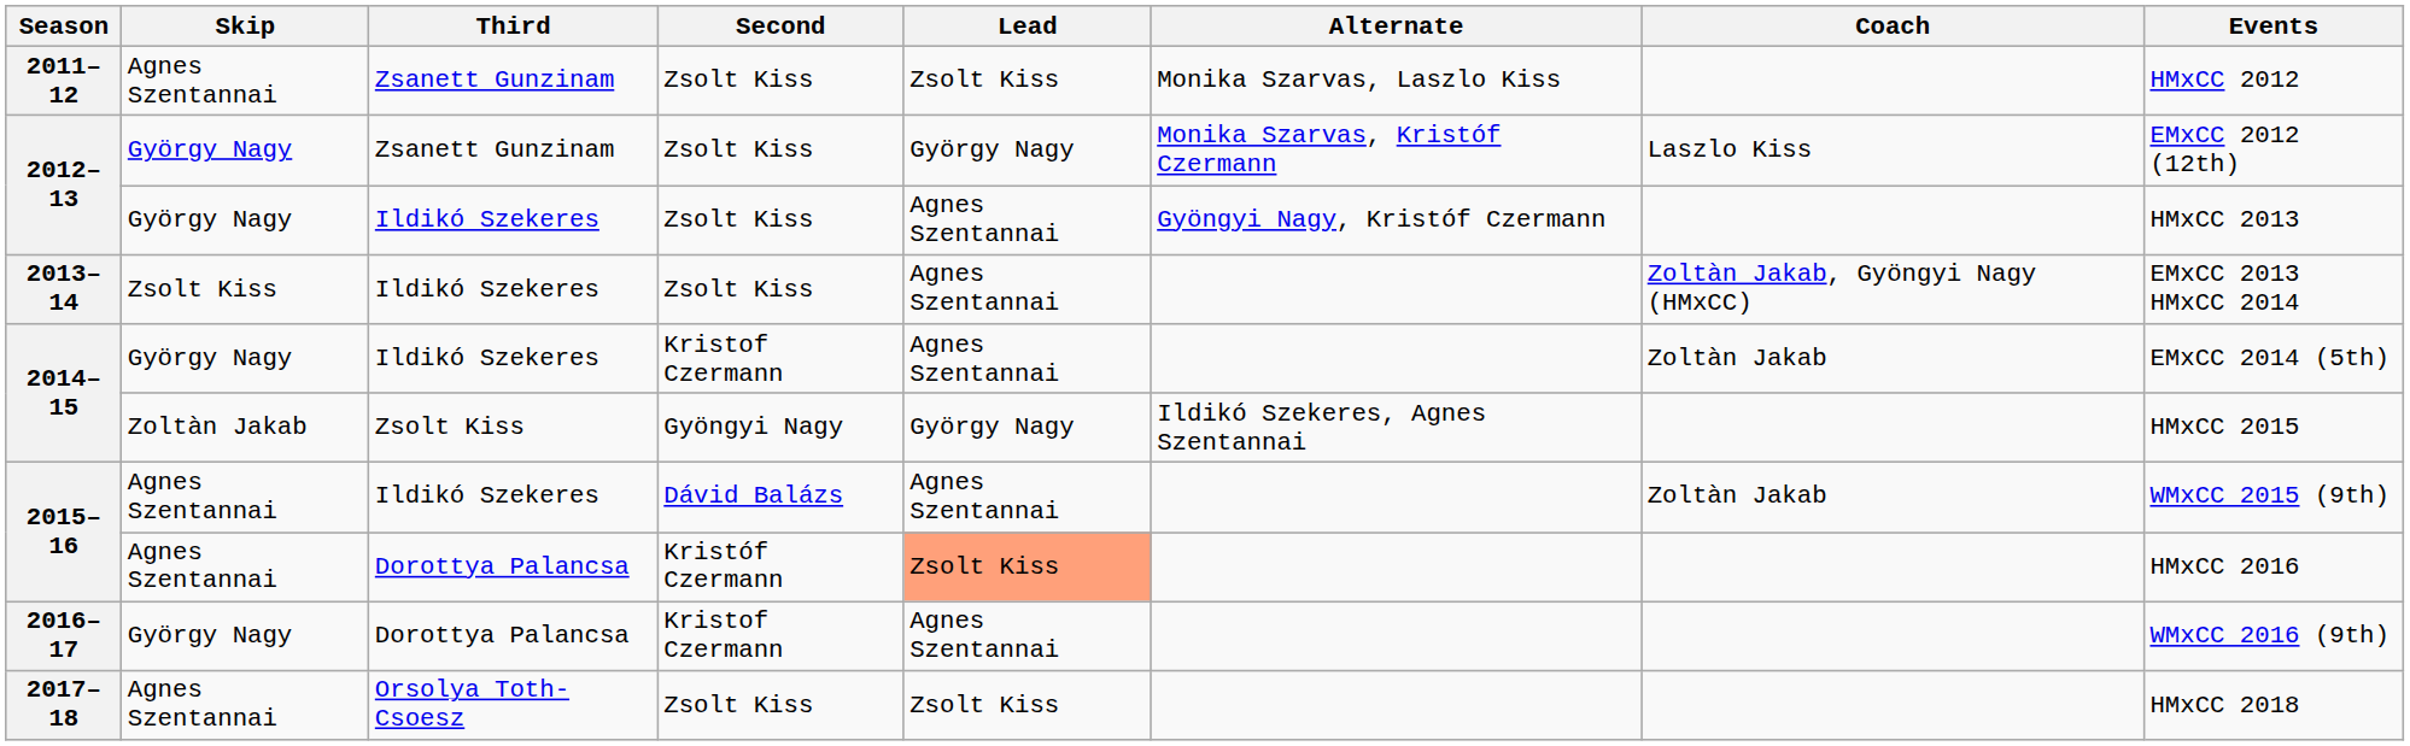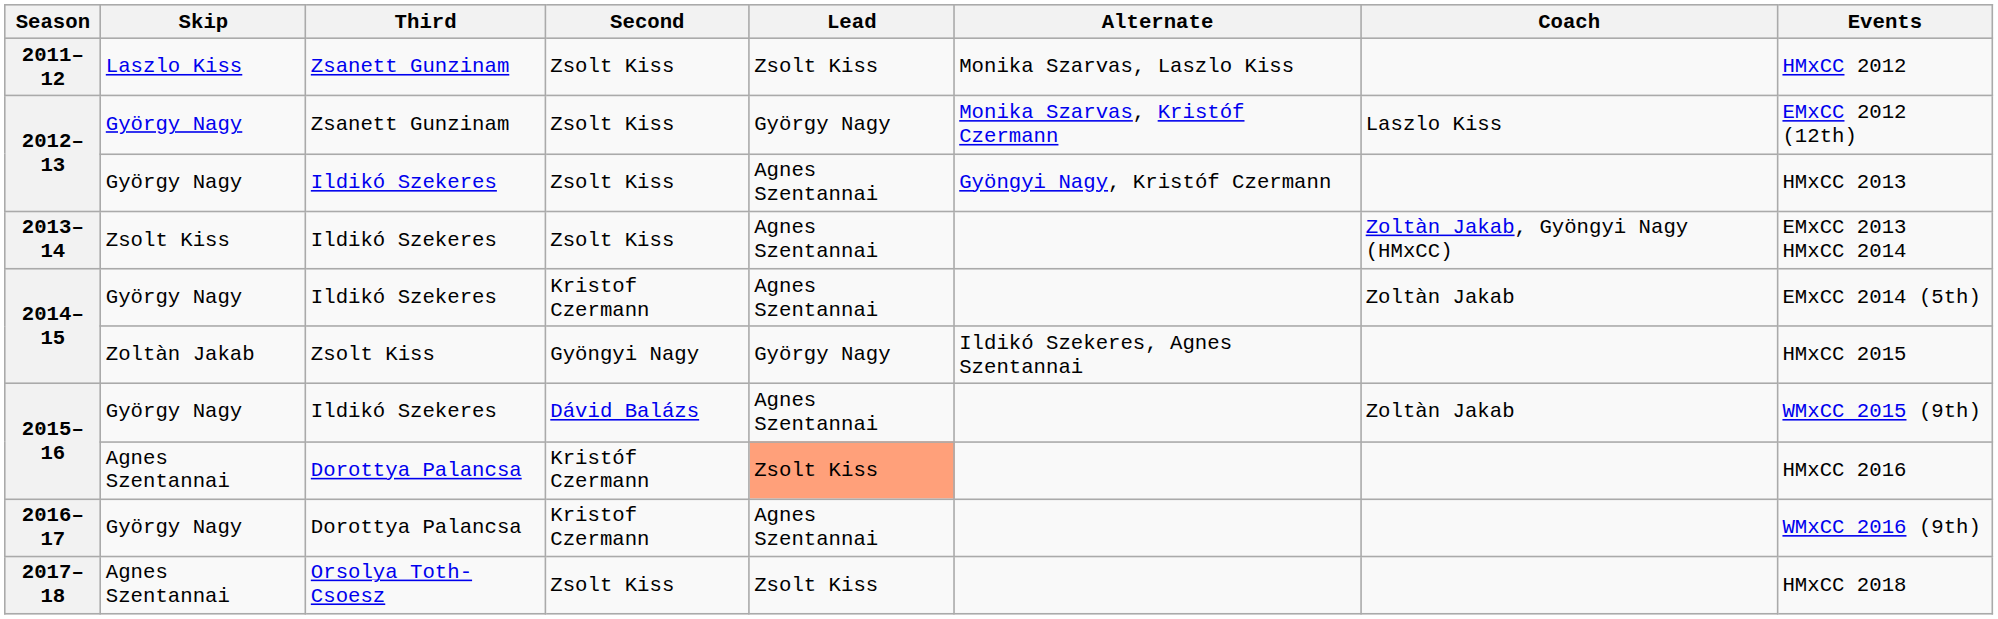 <table class="wikitable">
 <tr>
 <th scope="col">Season</th>
 <th scope="col">Skip</th>
 <th scope="col">Third</th>
 <th scope="col">Second</th>
 <th scope="col">Lead</th>
 <th scope="col">Alternate</th>
 <th scope="col">Coach</th>
 <th scope="col">Events</th>
 </tr>
 <tr>
 <th scope="row">2011–12</th>
-<td>Agnes Szentannai</td>
+<td><a href='#'>Laszlo Kiss</a></td>
 <td><a href='#'>Zsanett Gunzinam</a></td>
 <td>Zsolt Kiss</td>
 <td>Zsolt Kiss</td>
 <td>Monika Szarvas, Laszlo Kiss</td>
 <td></td>
 <td><a href='#'>HMxCC</a> 2012 </td>
 </tr>
 <tr>
 <th scope="row" rowspan=2>2012–13</th>
 <td><a href='#'>György Nagy</a></td>
 <td>Zsanett Gunzinam</td>
 <td>Zsolt Kiss</td>
 <td>György Nagy</td>
 <td><a href='#'>Monika Szarvas</a>, <a href='#'>Kristóf Czermann</a></td>
 <td>Laszlo Kiss</td>
 <td><a href='#'>EMxCC</a> 2012 (12th)</td>
 </tr>
 <tr>
 <td>György Nagy</td>
 <td><a href='#'>Ildikó Szekeres</a></td>
 <td>Zsolt Kiss</td>
 <td>Agnes Szentannai</td>
 <td><a href='#'>Gyöngyi Nagy</a>, Kristóf Czermann</td>
 <td></td>
 <td>HMxCC 2013 </td>
 </tr>
 <tr>
 <th scope="row">2013–14</th>
 <td>Zsolt Kiss</td>
 <td>Ildikó Szekeres</td>
 <td>Zsolt Kiss</td>
 <td>Agnes Szentannai</td>
 <td></td>
 <td><a href='#'>Zoltàn Jakab</a>, Gyöngyi Nagy (HMxCC)</td>
 <td>EMxCC 2013 <br>HMxCC 2014 </td>
 </tr>
 <tr>
 <th scope="row" rowspan=2>2014–15</th>
 <td>György Nagy</td>
 <td>Ildikó Szekeres</td>
 <td>Kristof Czermann</td>
 <td>Agnes Szentannai</td>
 <td></td>
 <td>Zoltàn Jakab</td>
 <td>EMxCC 2014 (5th)</td>
 </tr>
 <tr>
 <td>Zoltàn Jakab</td>
 <td>Zsolt Kiss</td>
 <td>Gyöngyi Nagy</td>
 <td>György Nagy</td>
 <td>Ildikó Szekeres, Agnes Szentannai</td>
 <td></td>
 <td>HMxCC 2015 </td>
 </tr>
 <tr>
 <th scope="row" rowspan=2>2015–16</th>
-<td>Agnes Szentannai</td>
+<td>György Nagy</td>
 <td>Ildikó Szekeres</td>
 <td><a href='#'>Dávid Balázs</a></td>
 <td>Agnes Szentannai</td>
 <td></td>
 <td>Zoltàn Jakab</td>
 <td><a href='#'>WMxCC 2015</a> (9th)</td>
 </tr>
 <tr>
 <td>Agnes Szentannai</td>
 <td><a href='#'>Dorottya Palancsa</a></td>
 <td>Kristóf Czermann</td>
 <td style="background: lightsalmon;">Zsolt Kiss</td>
 <td></td>
 <td></td>
 <td>HMxCC 2016 </td>
 </tr>
 <tr>
 <th scope="row">2016–17</th>
 <td>György Nagy</td>
 <td>Dorottya Palancsa</td>
 <td>Kristof Czermann</td>
 <td>Agnes Szentannai</td>
 <td></td>
 <td></td>
 <td><a href='#'>WMxCC 2016</a> (9th)</td>
 </tr>
 <tr>
 <th scope="row">2017–18</th>
 <td>Agnes Szentannai</td>
 <td><a href='#'>Orsolya Toth-Csoesz</a></td>
 <td>Zsolt Kiss</td>
 <td>Zsolt Kiss</td>
 <td></td>
 <td></td>
 <td>HMxCC 2018 </td>
 </tr>
 </table>
